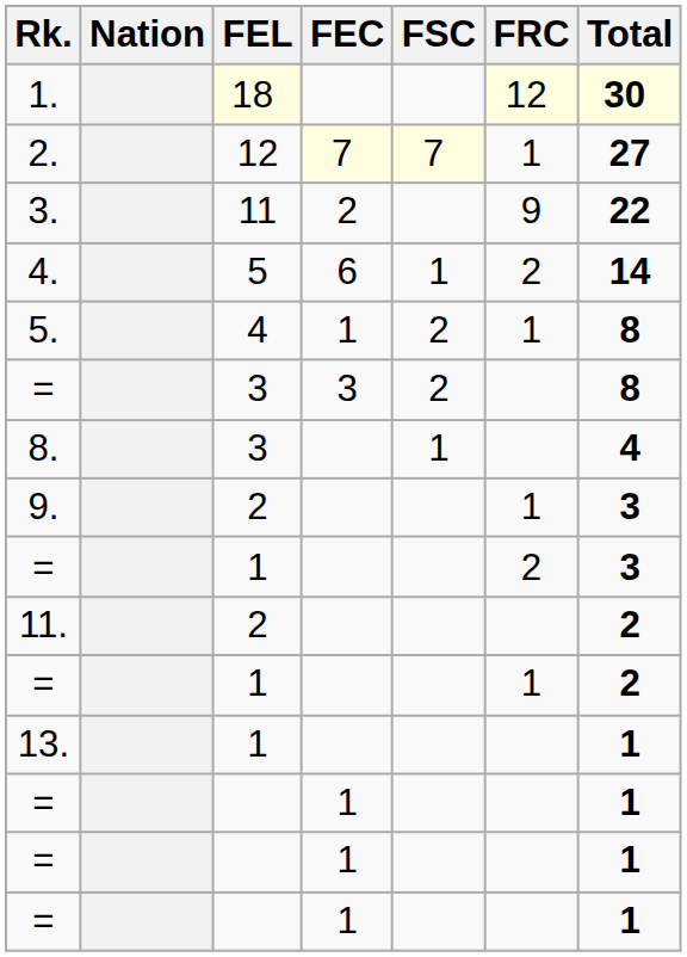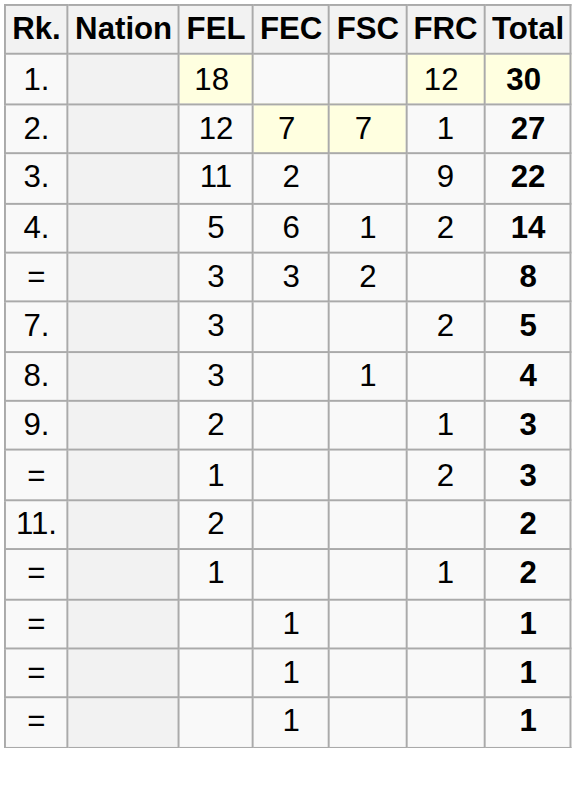 <table class="sortable plainrowheaders wikitable">
 <tr>
 <th scope="col">Rk.</th>
 <th scope="col">Nation</th>
 <th scope="col">FEL</th>
 <th scope="col">FEC</th>
 <th scope="col">FSC</th>
 <th scope="col">FRC</th>
 <th scope="col">Total</th>
 </tr>
 <tr>
 <td align=center>1.</td>
 <th scope="row" align="left"></th>
 <td style="text-align:center; background:#ffffe0;">18 </td>
 <td align=center></td>
 <td align=center></td>
 <td style="text-align:center; background:#ffffe0;">12 </td>
 <td style="text-align:center; background:#ffffe0;"><strong>30</strong> </td>
 </tr>
 <tr>
 <td align=center>2.</td>
 <th scope="row" align="left"></th>
 <td align=center>12</td>
 <td style="text-align:center; background:#ffffe0;">7 </td>
 <td style="text-align:center; background:#ffffe0;">7 </td>
 <td align=center>1</td>
 <td align=center><strong>27</strong></td>
 </tr>
 <tr>
 <td align=center>3.</td>
 <th scope="row" align="left"></th>
 <td align=center>11</td>
 <td align=center>2</td>
 <td align=center></td>
 <td align=center>9</td>
 <td align=center><strong>22</strong></td>
 </tr>
 <tr>
 <td align=center>4.</td>
 <th scope="row" align="left"></th>
 <td align=center>5</td>
 <td align=center>6</td>
 <td align=center>1</td>
 <td align=center>2</td>
 <td align=center><strong>14</strong></td>
 </tr>
 <tr>
-<td align=center>5.</td>
-<th scope="row" align="left"></th>
-<td align=center>4</td>
-<td align=center>1</td>
-<td align=center>2</td>
-<td align=center>1</td>
-<td align=center><strong>8</strong></td>
-</tr>
-<tr>
 <td align=center>=</td>
 <th scope="row" align="left"></th>
 <td align=center>3</td>
 <td align=center>3</td>
 <td align=center>2</td>
 <td align=center></td>
 <td align=center><strong>8</strong></td>
+</tr>
+<tr>
+<td align=center>7.</td>
+<th scope="row" align="left"></th>
+<td align=center>3</td>
+<td align=center></td>
+<td align=center></td>
+<td align=center>2</td>
+<td align=center><strong>5</strong></td>
 </tr>
 <tr>
 <td align=center>8.</td>
 <th scope="row" align="left"></th>
 <td align=center>3</td>
 <td align=center></td>
 <td align=center>1</td>
 <td align=center></td>
 <td align=center><strong>4</strong></td>
 </tr>
 <tr>
 <td align=center>9.</td>
 <th scope="row" align="left"></th>
 <td align=center>2</td>
 <td align=center></td>
 <td align=center></td>
 <td align=center>1</td>
 <td align=center><strong>3</strong></td>
 </tr>
 <tr>
 <td align=center>=</td>
 <th scope="row" align="left"></th>
 <td align=center>1</td>
 <td align=center></td>
 <td align=center></td>
 <td align=center>2</td>
 <td align=center><strong>3</strong></td>
 </tr>
 <tr>
 <td align=center>11.</td>
 <th scope="row" align="left"></th>
 <td align=center>2</td>
 <td align=center></td>
 <td align=center></td>
 <td align=center></td>
 <td align=center><strong>2</strong></td>
 </tr>
 <tr>
 <td align=center>=</td>
 <th scope="row" align="left"></th>
 <td align=center>1</td>
 <td align=center></td>
 <td align=center></td>
 <td align=center>1</td>
 <td align=center><strong>2</strong></td>
 </tr>
 <tr>
-<td align=center>13.</td>
-<th scope="row" align="left"></th>
-<td align=center>1</td>
-<td align=center></td>
-<td align=center></td>
-<td align=center></td>
-<td align=center><strong>1</strong></td>
-</tr>
-<tr>
 <td align=center>=</td>
 <th scope="row" align="left"></th>
 <td align=center></td>
 <td align=center>1</td>
 <td align=center></td>
 <td align=center></td>
 <td align=center><strong>1</strong></td>
 </tr>
 <tr>
 <td align=center>=</td>
 <th scope="row" align="left"></th>
 <td align=center></td>
 <td align=center>1</td>
 <td align=center></td>
 <td align=center></td>
 <td align=center><strong>1</strong></td>
 </tr>
 <tr>
 <td align=center>=</td>
 <th scope="row" align="left"></th>
 <td align=center></td>
 <td align=center>1</td>
 <td align=center></td>
 <td align=center></td>
 <td align=center><strong>1</strong></td>
 </tr>
 </table>
